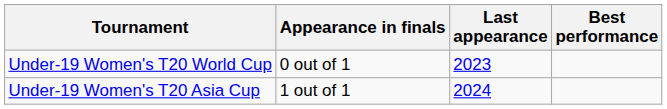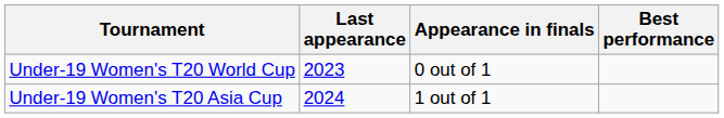 <table class="wikitable sortable" style="text-align:left;">
 <tr>
 <th>Tournament</th>
+<th>Last<br>appearance</th>
 <th data-sort-type="number">Appearance in finals</th>
-<th>Last<br>appearance</th>
 <th>Best<br>performance</th>
 </tr>
 <tr>
 <td><a href='#'>Under-19 Women's T20 World Cup</a></td>
+<td><a href='#'>2023</a></td>
 <td>0 out of 1</td>
-<td><a href='#'>2023</a></td>
 <td></td>
 </tr>
 <tr>
 <td><a href='#'>Under-19 Women's T20 Asia Cup</a></td>
+<td><a href='#'>2024</a></td>
 <td>1 out of 1</td>
-<td><a href='#'>2024</a></td>
 <td></td>
 </tr>
 </table>
